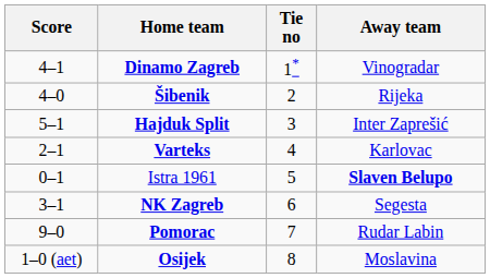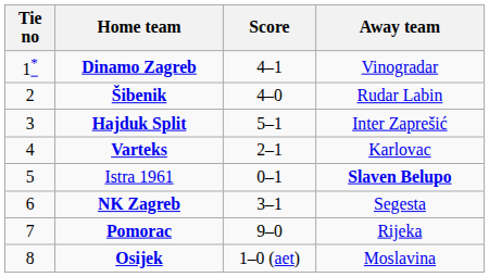 <table class="wikitable" style="text-align: center">
 <tr>
+<th width=40>Tie no</th>
+<th width=150>Home team</th>
 <th width=80>Score</th>
-<th width=150>Home team</th>
-<th width=40>Tie no</th>
 <th width=150>Away team</th>
 </tr>
 <tr>
+<td>1<a href='#'><sup>*</sup></a></td>
+<td><strong><a href='#'>Dinamo Zagreb</a></strong></td>
 <td>4–1</td>
-<td><strong><a href='#'>Dinamo Zagreb</a></strong></td>
-<td>1<a href='#'><sup>*</sup></a></td>
 <td><a href='#'>Vinogradar</a></td>
 </tr>
 <tr>
+<td>2</td>
+<td><strong><a href='#'>Šibenik</a></strong></td>
 <td>4–0</td>
-<td><strong><a href='#'>Šibenik</a></strong></td>
-<td>2</td>
+<td><a href='#'>Rudar Labin</a></td>
+</tr>
+<tr>
+<td>3</td>
+<td><strong><a href='#'>Hajduk Split</a></strong></td>
+<td>5–1</td>
+<td><a href='#'>Inter Zaprešić</a></td>
+</tr>
+<tr>
+<td>4</td>
+<td><strong><a href='#'>Varteks</a></strong></td>
+<td>2–1</td>
+<td><a href='#'>Karlovac</a></td>
+</tr>
+<tr>
+<td>5</td>
+<td><a href='#'>Istra 1961</a></td>
+<td>0–1</td>
+<td><strong><a href='#'>Slaven Belupo</a></strong></td>
+</tr>
+<tr>
+<td>6</td>
+<td><strong><a href='#'>NK Zagreb</a></strong></td>
+<td>3–1</td>
+<td><a href='#'>Segesta</a></td>
+</tr>
+<tr>
+<td>7</td>
+<td><strong><a href='#'>Pomorac</a></strong></td>
+<td>9–0</td>
 <td><a href='#'>Rijeka</a></td>
 </tr>
 <tr>
-<td>5–1</td>
-<td><strong><a href='#'>Hajduk Split</a></strong></td>
-<td>3</td>
-<td><a href='#'>Inter Zaprešić</a></td>
-</tr>
-<tr>
-<td>2–1</td>
-<td><strong><a href='#'>Varteks</a></strong></td>
-<td>4</td>
-<td><a href='#'>Karlovac</a></td>
-</tr>
-<tr>
-<td>0–1</td>
-<td><a href='#'>Istra 1961</a></td>
-<td>5</td>
-<td><strong><a href='#'>Slaven Belupo</a></strong></td>
-</tr>
-<tr>
-<td>3–1</td>
-<td><strong><a href='#'>NK Zagreb</a></strong></td>
-<td>6</td>
-<td><a href='#'>Segesta</a></td>
-</tr>
-<tr>
-<td>9–0</td>
-<td><strong><a href='#'>Pomorac</a></strong></td>
-<td>7</td>
-<td><a href='#'>Rudar Labin</a></td>
-</tr>
-<tr>
+<td>8</td>
+<td><strong><a href='#'>Osijek</a></strong></td>
 <td>1–0 (<a href='#'>aet</a>)</td>
-<td><strong><a href='#'>Osijek</a></strong></td>
-<td>8</td>
 <td><a href='#'>Moslavina</a></td>
 </tr>
 </table>
